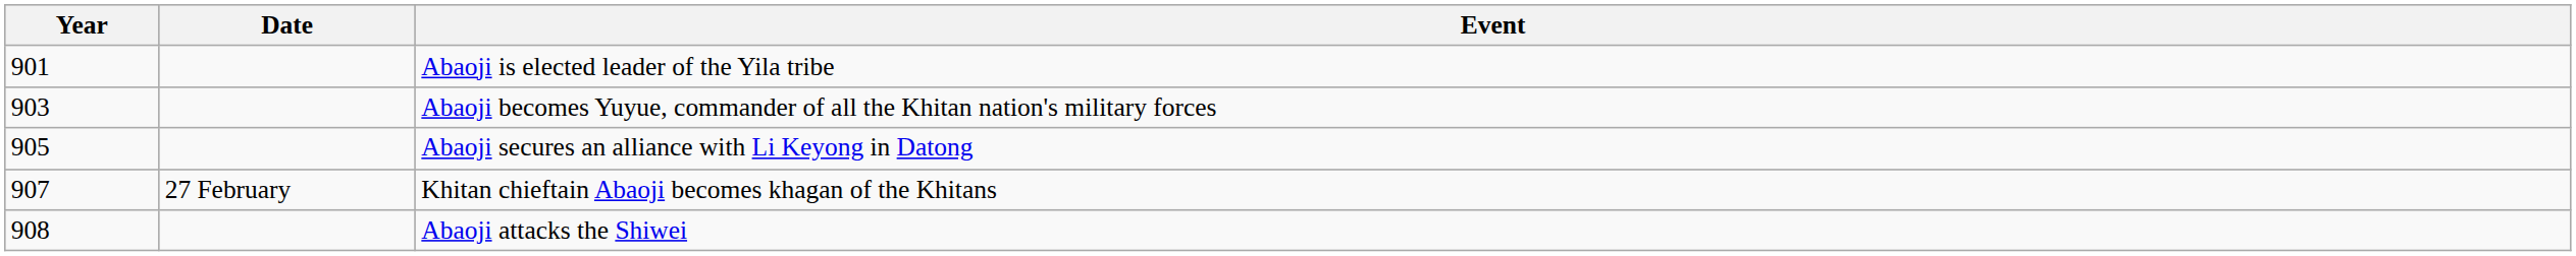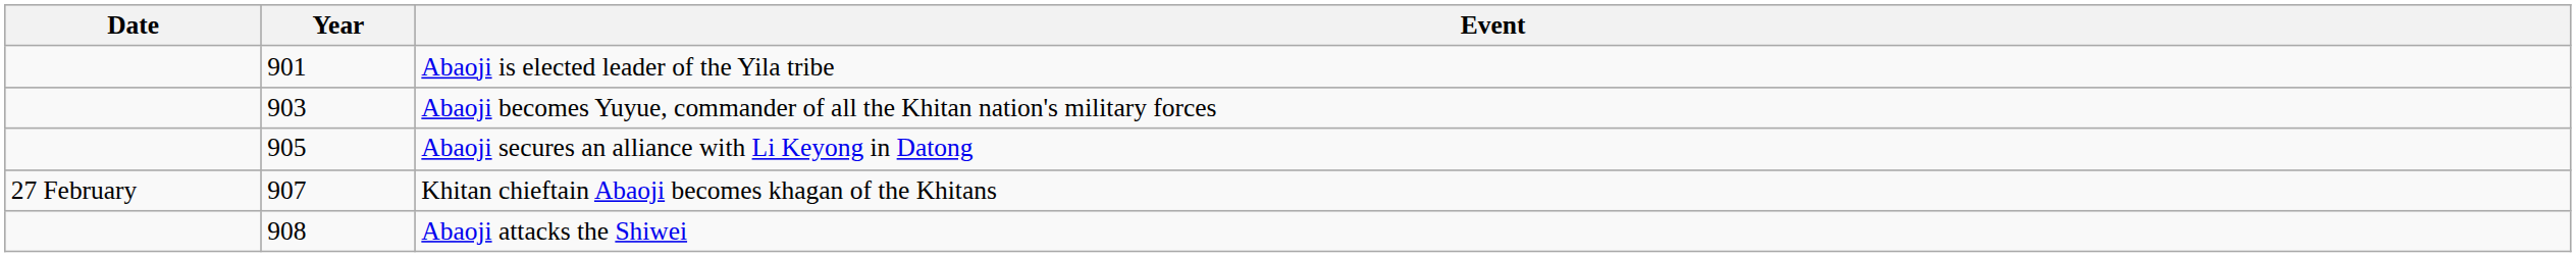 <table class="wikitable" width="100%">
 <tr>
+<th style="width:10%">Date</th>
 <th style="width:6%">Year</th>
-<th style="width:10%">Date</th>
 <th>Event</th>
 </tr>
 <tr>
+<td></td>
 <td>901</td>
-<td></td>
 <td><a href='#'>Abaoji</a> is elected leader of the Yila tribe</td>
 </tr>
 <tr>
+<td></td>
 <td>903</td>
-<td></td>
 <td><a href='#'>Abaoji</a> becomes Yuyue, commander of all the Khitan nation's military forces</td>
 </tr>
 <tr>
+<td></td>
 <td>905</td>
-<td></td>
 <td><a href='#'>Abaoji</a> secures an alliance with <a href='#'>Li Keyong</a> in <a href='#'>Datong</a></td>
 </tr>
 <tr>
+<td>27 February</td>
 <td>907</td>
-<td>27 February</td>
 <td>Khitan chieftain <a href='#'>Abaoji</a> becomes khagan of the Khitans</td>
 </tr>
 <tr>
+<td></td>
 <td>908</td>
-<td></td>
 <td><a href='#'>Abaoji</a> attacks the <a href='#'>Shiwei</a></td>
 </tr>
 </table>
